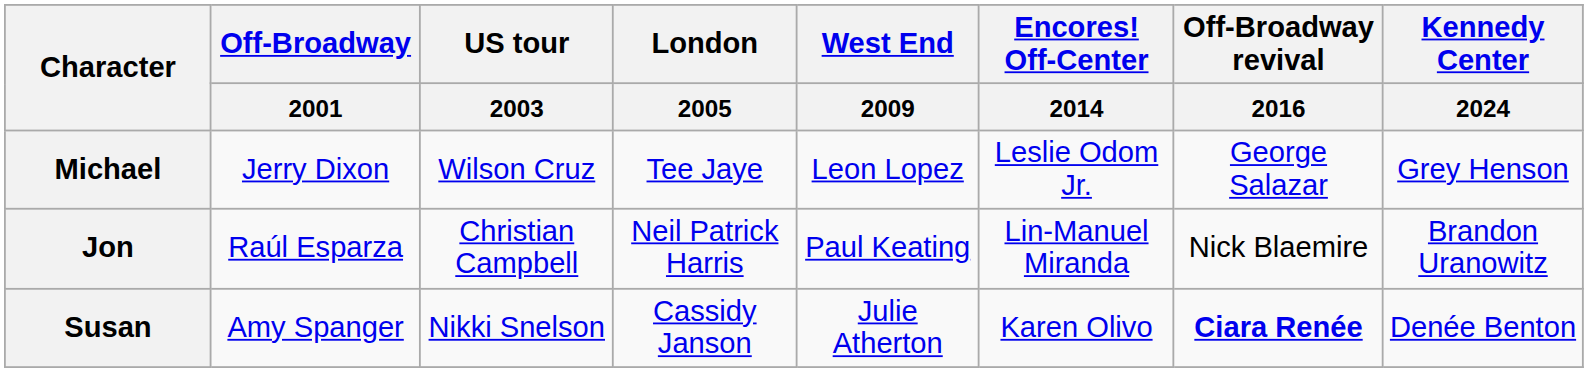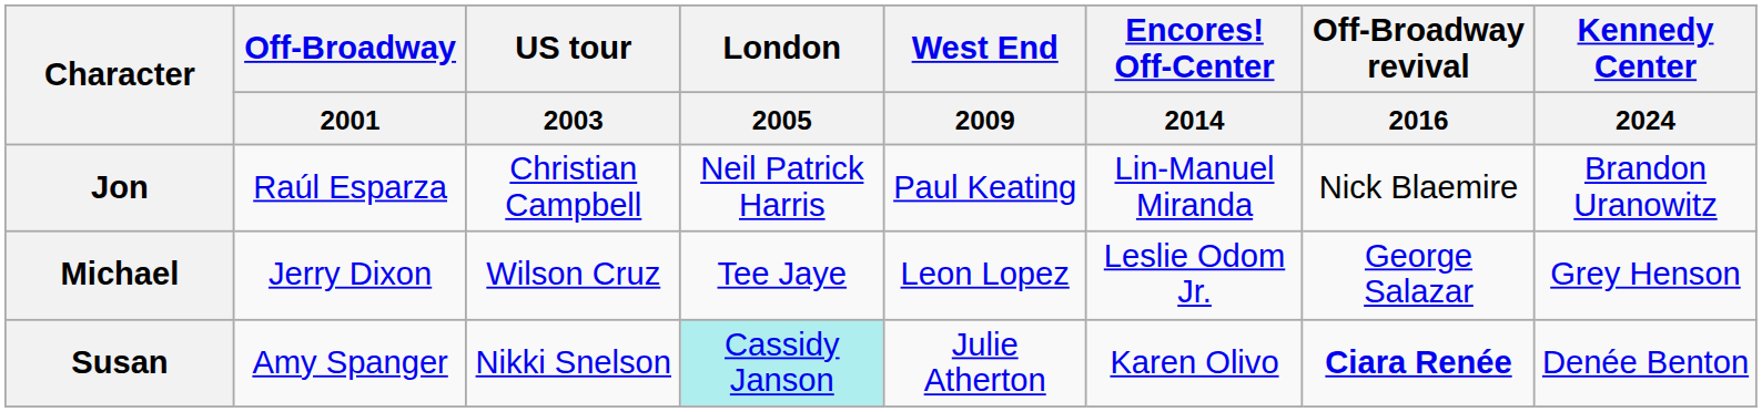 <table class="wikitable" style="width:10; text-align:center;">
 <tr>
 <th rowspan=2 style="width:8%;">Character</th>
 <th style="width:8%;"><a href='#'>Off-Broadway</a></th>
 <th style="width:8%;">US tour</th>
 <th style="width:8%;">London</th>
 <th style="width:8%;"><a href='#'>West End</a></th>
 <th style="width:8%;"><a href='#'>Encores! Off-Center</a></th>
 <th style="width:8%;">Off-Broadway revival</th>
 <th style="width:8%;"><a href='#'>Kennedy Center</a></th>
 </tr>
 <tr>
 <th><small>2001</small></th>
 <th><small>2003</small></th>
 <th><small>2005</small></th>
 <th><small>2009</small></th>
 <th><small>2014</small></th>
 <th><small>2016</small></th>
 <th><small>2024</small></th>
 </tr>
 <tr>
+<th>Jon</th>
+<td style="text-align:center;"><a href='#'>Raúl Esparza</a></td>
+<td style="text-align:center;"><a href='#'>Christian Campbell</a></td>
+<td style="text-align:center;"><a href='#'>Neil Patrick Harris</a></td>
+<td style="text-align:center;"><a href='#'>Paul Keating</a></td>
+<td style="text-align:center;"><a href='#'>Lin-Manuel Miranda</a></td>
+<td style="text-align:center;">Nick Blaemire</td>
+<td style="text-align:center;"><a href='#'>Brandon Uranowitz</a></td>
+</tr>
+<tr>
 <th>Michael</th>
 <td style="text-align:center;"><a href='#'>Jerry Dixon</a></td>
 <td style="text-align:center;"><a href='#'>Wilson Cruz</a></td>
 <td style="text-align:center;"><a href='#'>Tee Jaye</a></td>
 <td style="text-align:center;"><a href='#'>Leon Lopez</a></td>
 <td style="text-align:center;"><a href='#'>Leslie Odom Jr.</a></td>
 <td style="text-align:center;"><a href='#'>George Salazar</a></td>
 <td style="text-align:center;"><a href='#'>Grey Henson</a></td>
 </tr>
 <tr>
-<th>Jon</th>
-<td style="text-align:center;"><a href='#'>Raúl Esparza</a></td>
-<td style="text-align:center;"><a href='#'>Christian Campbell</a></td>
-<td style="text-align:center;"><a href='#'>Neil Patrick Harris</a></td>
-<td style="text-align:center;"><a href='#'>Paul Keating</a></td>
-<td style="text-align:center;"><a href='#'>Lin-Manuel Miranda</a></td>
-<td style="text-align:center;">Nick Blaemire</td>
-<td style="text-align:center;"><a href='#'>Brandon Uranowitz</a></td>
-</tr>
-<tr>
 <th>Susan</th>
 <td style="text-align:center;"><a href='#'>Amy Spanger</a></td>
 <td style="text-align:center;"><a href='#'>Nikki Snelson</a></td>
-<td style="text-align:center;"><a href='#'>Cassidy Janson</a></td>
+<td style="background: paleturquoise; text-align:center;"><a href='#'>Cassidy Janson</a></td>
 <td style="text-align:center;"><a href='#'>Julie Atherton</a></td>
 <td style="text-align:center;"><a href='#'>Karen Olivo</a></td>
 <td style="text-align:center;"><strong><a href='#'>Ciara Renée</a></strong></td>
 <td style="text-align:center;"><a href='#'>Denée Benton</a></td>
 </tr>
 </table>
